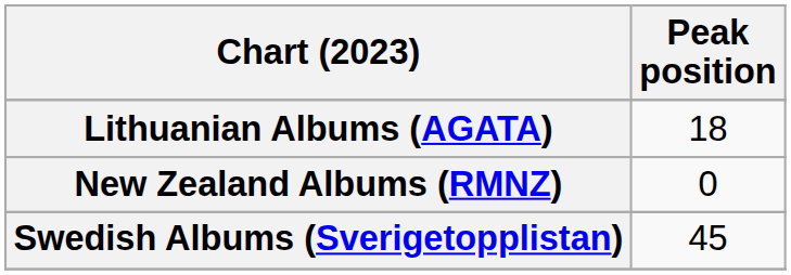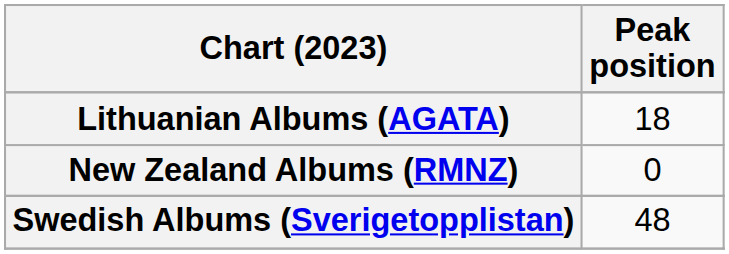 <table class="wikitable sortable plainrowheaders" style="text-align:center">
 <tr>
 <th scope="col">Chart (2023)</th>
 <th scope="col">Peak<br>position</th>
 </tr>
 <tr>
 </tr>
 <tr>
 </tr>
 <tr>
 </tr>
 <tr>
 </tr>
 <tr>
 </tr>
 <tr>
 </tr>
 <tr>
 </tr>
 <tr>
 </tr>
 <tr>
 </tr>
 <tr>
 <th scope="row">Lithuanian Albums (<a href='#'>AGATA</a>)</th>
 <td>18</td>
 </tr>
 <tr>
 <th scope="row">New Zealand Albums (<a href='#'>RMNZ</a>)</th>
 <td>0</td>
 </tr>
 <tr>
 </tr>
 <tr>
 </tr>
 <tr>
 </tr>
 <tr>
 </tr>
 <tr>
 <th scope="row">Swedish Albums (<a href='#'>Sverigetopplistan</a>)</th>
-<td>45</td>
+<td>48</td>
 </tr>
 <tr>
 </tr>
 <tr>
 </tr>
 <tr>
 </tr>
 <tr>
 </tr>
 <tr>
 </tr>
 <tr>
 </tr>
 <tr>
 </tr>
 <tr>
 </tr>
 </table>
